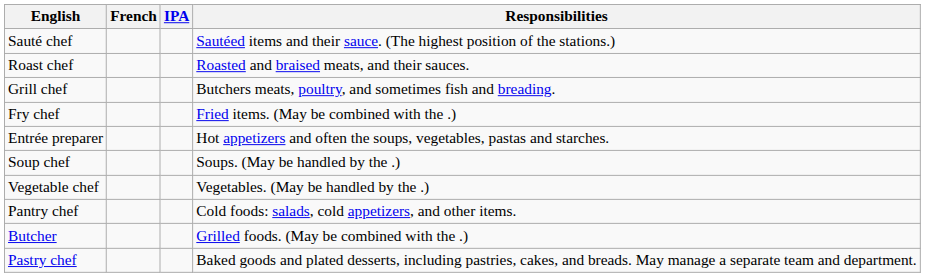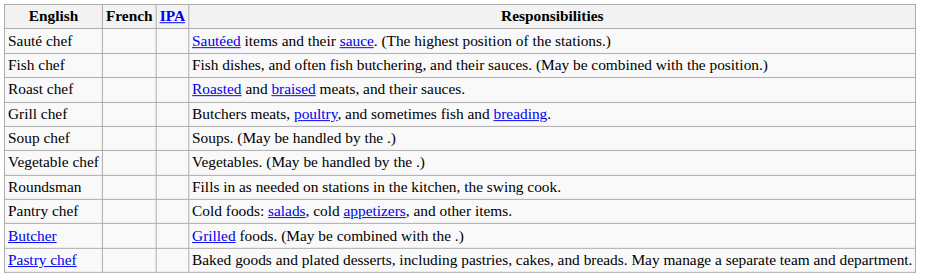 <table class="wikitable sortable">
 <tr>
 <th>English</th>
 <th>French</th>
 <th><a href='#'>IPA</a></th>
 <th>Responsibilities</th>
 </tr>
 <tr>
 <td>Sauté chef</td>
 <td></td>
 <td></td>
 <td><a href='#'>Sautéed</a> items and their <a href='#'>sauce</a>. (The highest position of the stations.)</td>
 </tr>
 <tr>
+<td>Fish chef</td>
+<td></td>
+<td></td>
+<td>Fish dishes, and often fish butchering, and their sauces. (May be combined with the  position.)</td>
+</tr>
+<tr>
 <td>Roast chef</td>
 <td></td>
 <td></td>
 <td><a href='#'>Roasted</a> and <a href='#'>braised</a> meats, and their sauces.</td>
 </tr>
 <tr>
 <td>Grill chef</td>
 <td></td>
 <td></td>
 <td>Butchers meats, <a href='#'>poultry</a>, and sometimes fish and <a href='#'>breading</a>.</td>
 </tr>
 <tr>
-<td>Fry chef</td>
-<td></td>
-<td></td>
-<td><a href='#'>Fried</a> items. (May be combined with the .)</td>
-</tr>
-<tr>
-<td>Entrée preparer</td>
-<td></td>
-<td></td>
-<td>Hot <a href='#'>appetizers</a> and often the soups, vegetables, pastas and starches.</td>
-</tr>
-<tr>
 <td>Soup chef</td>
 <td></td>
 <td></td>
 <td>Soups. (May be handled by the .)</td>
 </tr>
 <tr>
 <td>Vegetable chef</td>
 <td></td>
 <td></td>
 <td>Vegetables. (May be handled by the .)</td>
+</tr>
+<tr>
+<td>Roundsman</td>
+<td></td>
+<td></td>
+<td>Fills in as needed on stations in the kitchen,  the swing cook.</td>
 </tr>
 <tr>
 <td>Pantry chef</td>
 <td></td>
 <td></td>
 <td>Cold foods: <a href='#'>salads</a>, cold <a href='#'>appetizers</a>,  and other  items.</td>
 </tr>
 <tr>
 <td><a href='#'>Butcher</a></td>
 <td></td>
 <td></td>
 <td><a href='#'>Grilled</a> foods. (May be combined with the .)</td>
 </tr>
 <tr>
 <td><a href='#'>Pastry chef</a></td>
 <td></td>
 <td></td>
 <td>Baked goods and plated desserts, including pastries, cakes, and breads. May manage a separate team and department.</td>
 </tr>
 </table>
